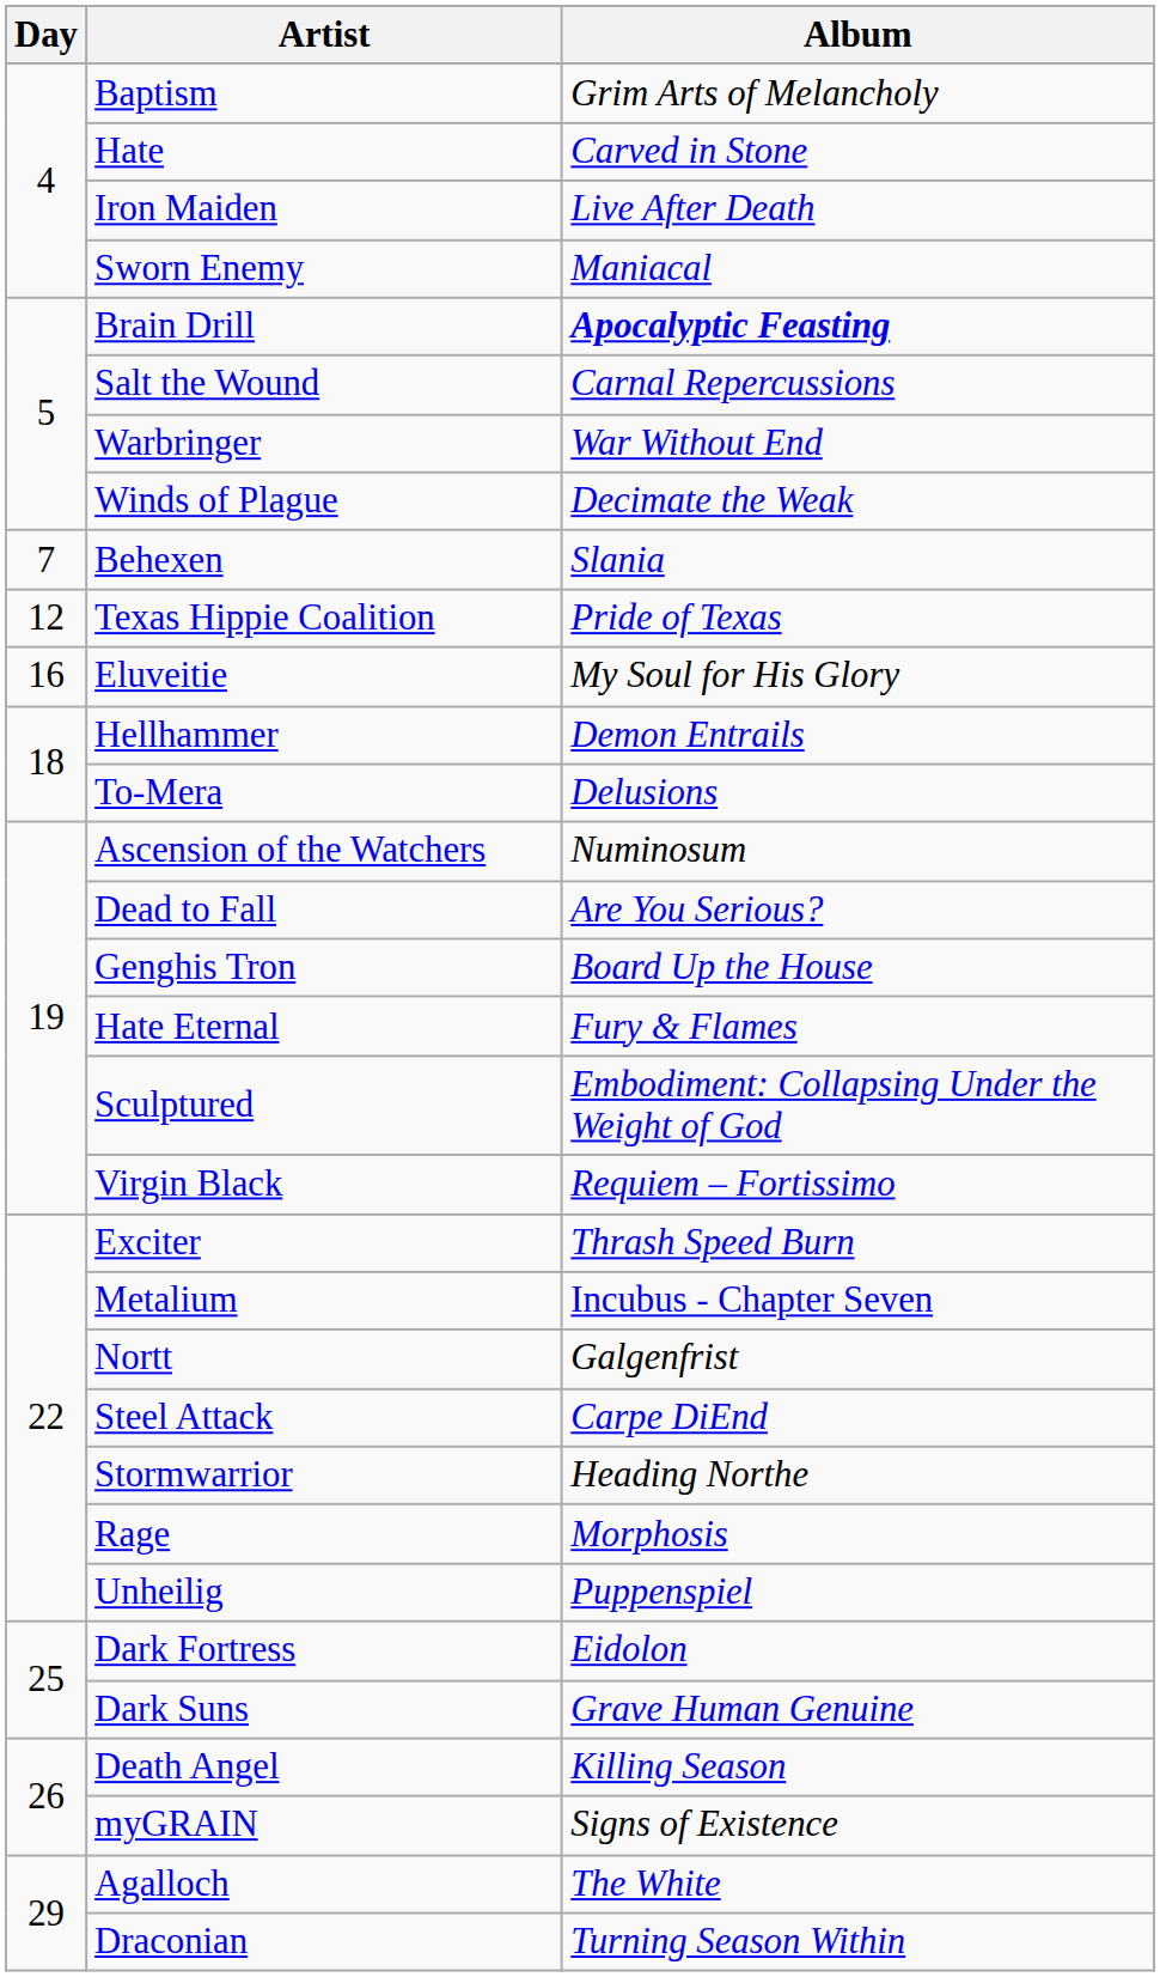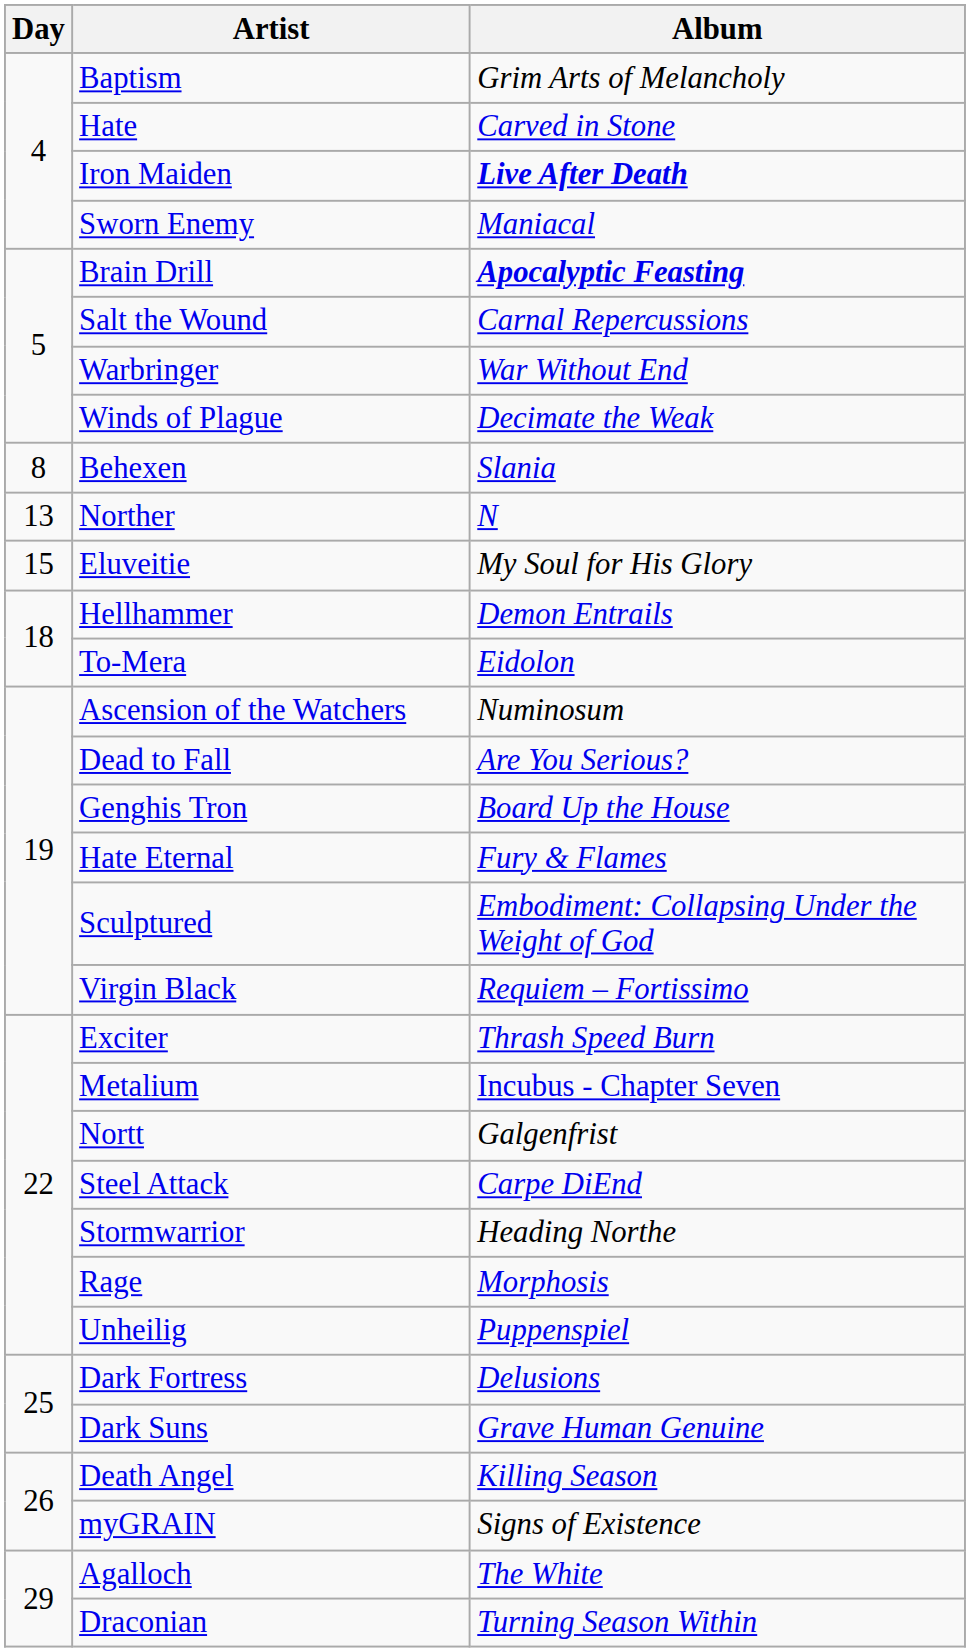 <table class="wikitable" border="1">
 <tr>
 <th width="25">Day</th>
 <th width="200">Artist</th>
 <th width="250">Album</th>
 </tr>
 <tr>
 <td align="center" rowspan="4">4</td>
 <td><a href='#'>Baptism</a></td>
 <td><em>Grim Arts of Melancholy</em></td>
 </tr>
 <tr>
 <td><a href='#'>Hate</a></td>
 <td><em><a href='#'>Carved in Stone</a></em></td>
 </tr>
 <tr>
 <td><a href='#'>Iron Maiden</a></td>
-<td><em><a href='#'>Live After Death</a></em></td>
+<td><strong><em><a href='#'>Live After Death</a></em></strong></td>
 </tr>
 <tr>
 <td><a href='#'>Sworn Enemy</a></td>
 <td><em><a href='#'>Maniacal</a></em></td>
 </tr>
 <tr>
 <td align="center" rowspan="4">5</td>
 <td><a href='#'>Brain Drill</a></td>
 <td><strong><em><a href='#'>Apocalyptic Feasting</a></em></strong></td>
 </tr>
 <tr>
 <td><a href='#'>Salt the Wound</a></td>
 <td><em><a href='#'>Carnal Repercussions</a></em></td>
 </tr>
 <tr>
 <td><a href='#'>Warbringer</a></td>
 <td><em><a href='#'>War Without End</a></em></td>
 </tr>
 <tr>
 <td><a href='#'>Winds of Plague</a></td>
 <td><em><a href='#'>Decimate the Weak</a></em></td>
 </tr>
 <tr>
-<td align="center" rowspan="1">7</td>
+<td align="center" rowspan="1">8</td>
 <td><a href='#'>Behexen</a></td>
 <td><em><a href='#'>Slania</a></em></td>
 </tr>
 <tr>
-<td align="center" rowspan="1">12</td>
-<td><a href='#'>Texas Hippie Coalition </a></td>
-<td><em><a href='#'>Pride of Texas</a></em></td>
+<td align="center" rowspan="1">13</td>
+<td><a href='#'>Norther</a></td>
+<td><em><a href='#'>N</a></em></td>
 </tr>
 <tr>
-<td align="center" rowspan="1">16</td>
+<td align="center" rowspan="1">15</td>
 <td><a href='#'>Eluveitie</a></td>
 <td><em>My Soul for His Glory</em></td>
 </tr>
 <tr>
 <td align="center" rowspan="2">18</td>
 <td><a href='#'>Hellhammer</a></td>
 <td><em><a href='#'>Demon Entrails</a></em></td>
 </tr>
 <tr>
 <td><a href='#'>To-Mera</a></td>
-<td><em><a href='#'>Delusions</a></em></td>
+<td><em><a href='#'>Eidolon</a></em></td>
 </tr>
 <tr>
 <td align="center" rowspan="6">19</td>
 <td><a href='#'>Ascension of the Watchers</a></td>
 <td><em>Numinosum</em></td>
 </tr>
 <tr>
 <td><a href='#'>Dead to Fall</a></td>
 <td><em><a href='#'>Are You Serious?</a></em></td>
 </tr>
 <tr>
 <td><a href='#'>Genghis Tron</a></td>
 <td><em><a href='#'>Board Up the House</a></em></td>
 </tr>
 <tr>
 <td><a href='#'>Hate Eternal</a></td>
 <td><em><a href='#'>Fury & Flames</a></em></td>
 </tr>
 <tr>
 <td><a href='#'>Sculptured</a></td>
 <td><em><a href='#'>Embodiment: Collapsing Under the Weight of God</a></em></td>
 </tr>
 <tr>
 <td><a href='#'>Virgin Black</a></td>
 <td><em><a href='#'>Requiem – Fortissimo</a></em></td>
 </tr>
 <tr>
 <td align="center" rowspan="7">22</td>
 <td><a href='#'>Exciter</a></td>
 <td><em><a href='#'>Thrash Speed Burn</a></em></td>
 </tr>
 <tr>
 <td><a href='#'>Metalium</a></td>
 <td><a href='#'>Incubus - Chapter Seven</a></td>
 </tr>
 <tr>
 <td><a href='#'>Nortt</a></td>
 <td><em>Galgenfrist</em></td>
 </tr>
 <tr>
 <td><a href='#'>Steel Attack</a></td>
 <td><em><a href='#'>Carpe DiEnd</a></em></td>
 </tr>
 <tr>
 <td><a href='#'>Stormwarrior</a></td>
 <td><em>Heading Northe</em></td>
 </tr>
 <tr>
 <td><a href='#'>Rage</a></td>
 <td><em><a href='#'>Morphosis</a></em></td>
 </tr>
 <tr>
 <td><a href='#'>Unheilig</a></td>
 <td><em><a href='#'>Puppenspiel</a></em></td>
 </tr>
 <tr>
 <td align="center" rowspan="2">25</td>
 <td><a href='#'>Dark Fortress</a></td>
-<td><em><a href='#'>Eidolon</a></em></td>
+<td><em><a href='#'>Delusions</a></em></td>
 </tr>
 <tr>
 <td><a href='#'>Dark Suns</a></td>
 <td><em><a href='#'>Grave Human Genuine</a></em></td>
 </tr>
 <tr>
 <td align="center" rowspan="2">26</td>
 <td><a href='#'>Death Angel</a></td>
 <td><em><a href='#'>Killing Season</a></em></td>
 </tr>
 <tr>
 <td><a href='#'>myGRAIN</a></td>
 <td><em>Signs of Existence</em></td>
 </tr>
 <tr>
 <td align="center" rowspan="2">29</td>
 <td><a href='#'>Agalloch</a></td>
 <td><em><a href='#'>The White</a></em></td>
 </tr>
 <tr>
 <td><a href='#'>Draconian</a></td>
 <td><em><a href='#'>Turning Season Within</a></em></td>
 </tr>
 </table>
